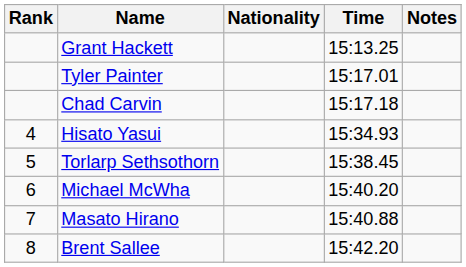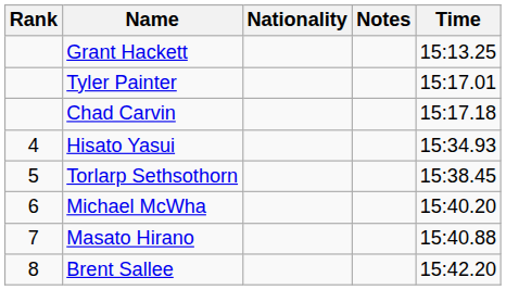 <table class="wikitable sortable" style="text-align:center">
 <tr>
 <th>Rank</th>
 <th>Name</th>
 <th>Nationality</th>
+<th>Notes</th>
 <th>Time</th>
-<th>Notes</th>
 </tr>
 <tr>
 <td></td>
 <td align=left><a href='#'>Grant Hackett</a></td>
 <td align=left></td>
+<td></td>
 <td>15:13.25</td>
-<td></td>
 </tr>
 <tr>
 <td></td>
 <td align=left><a href='#'>Tyler Painter</a></td>
 <td align=left></td>
+<td></td>
 <td>15:17.01</td>
-<td></td>
 </tr>
 <tr>
 <td></td>
 <td align=left><a href='#'>Chad Carvin</a></td>
 <td align=left></td>
+<td></td>
 <td>15:17.18</td>
-<td></td>
 </tr>
 <tr>
 <td>4</td>
 <td align=left><a href='#'>Hisato Yasui</a></td>
 <td align=left></td>
+<td></td>
 <td>15:34.93</td>
-<td></td>
 </tr>
 <tr>
 <td>5</td>
 <td align=left><a href='#'>Torlarp Sethsothorn</a></td>
 <td align=left></td>
+<td></td>
 <td>15:38.45</td>
-<td></td>
 </tr>
 <tr>
 <td>6</td>
 <td align=left><a href='#'>Michael McWha</a></td>
 <td align=left></td>
+<td></td>
 <td>15:40.20</td>
-<td></td>
 </tr>
 <tr>
 <td>7</td>
 <td align=left><a href='#'>Masato Hirano</a></td>
 <td align=left></td>
+<td></td>
 <td>15:40.88</td>
-<td></td>
 </tr>
 <tr>
 <td>8</td>
 <td align=left><a href='#'>Brent Sallee</a></td>
 <td align=left></td>
+<td></td>
 <td>15:42.20</td>
-<td></td>
 </tr>
 </table>
